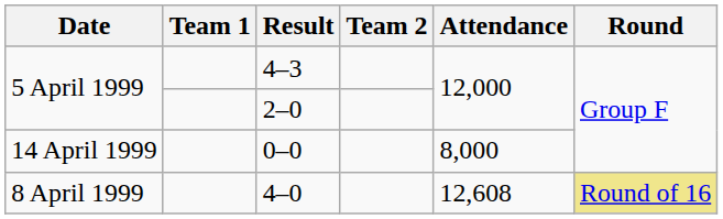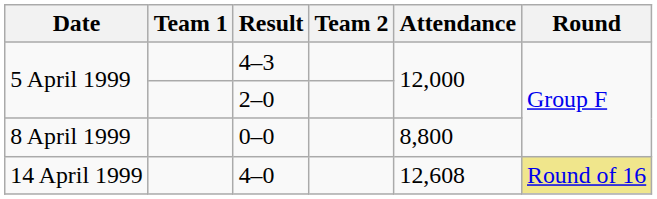 <table class="wikitable" style="text-align: left;">
 <tr>
 <th>Date</th>
 <th>Team 1</th>
 <th>Result</th>
 <th>Team 2</th>
 <th>Attendance</th>
 <th>Round</th>
 </tr>
 <tr>
 <td rowspan=2>5 April 1999</td>
 <td></td>
 <td>4–3</td>
 <td></td>
 <td rowspan=2>12,000</td>
 <td rowspan=3><a href='#'>Group F</a></td>
 </tr>
 <tr>
 <td></td>
 <td>2–0</td>
 <td></td>
 </tr>
 <tr>
-<td>14 April 1999</td>
+<td>8 April 1999</td>
 <td></td>
 <td>0–0</td>
 <td></td>
-<td>8,000</td>
+<td>8,800</td>
 </tr>
 <tr>
-<td>8 April 1999</td>
+<td>14 April 1999</td>
 <td></td>
 <td>4–0</td>
 <td></td>
 <td>12,608</td>
 <td style="background: khaki;"><a href='#'>Round of 16</a></td>
 </tr>
 </table>
